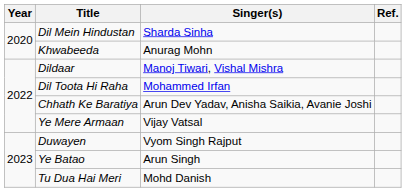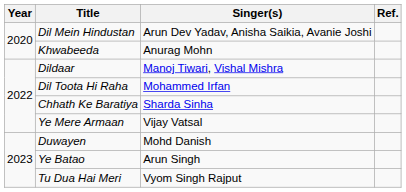 <table class="wikitable">
 <tr>
 <th>Year</th>
 <th>Title</th>
 <th>Singer(s)</th>
 <th>Ref.</th>
 </tr>
 <tr>
 <td rowspan="2">2020</td>
 <td><em>Dil Mein Hindustan</em></td>
-<td><a href='#'>Sharda Sinha</a></td>
+<td>Arun Dev Yadav, Anisha Saikia, Avanie Joshi</td>
 <td></td>
 </tr>
 <tr>
 <td><em>Khwabeeda</em></td>
 <td>Anurag Mohn</td>
 <td></td>
 </tr>
 <tr>
 <td rowspan="4">2022</td>
 <td><em>Dildaar</em></td>
 <td><a href='#'>Manoj Tiwari</a>, <a href='#'>Vishal Mishra</a></td>
 <td></td>
 </tr>
 <tr>
 <td><em>Dil Toota Hi Raha</em></td>
 <td><a href='#'>Mohammed Irfan</a></td>
 <td></td>
 </tr>
 <tr>
 <td><em>Chhath Ke Baratiya</em></td>
-<td>Arun Dev Yadav, Anisha Saikia, Avanie Joshi</td>
+<td><a href='#'>Sharda Sinha</a></td>
 <td></td>
 </tr>
 <tr>
 <td><em>Ye Mere Armaan</em></td>
 <td>Vijay Vatsal</td>
 <td></td>
 </tr>
 <tr>
 <td rowspan="3">2023</td>
 <td><em>Duwayen</em></td>
-<td>Vyom Singh Rajput</td>
+<td>Mohd Danish</td>
 <td></td>
 </tr>
 <tr>
 <td><em>Ye Batao</em></td>
 <td>Arun Singh</td>
 <td></td>
 </tr>
 <tr>
 <td><em>Tu Dua Hai Meri</em></td>
-<td>Mohd Danish</td>
+<td>Vyom Singh Rajput</td>
 <td></td>
 </tr>
 </table>
